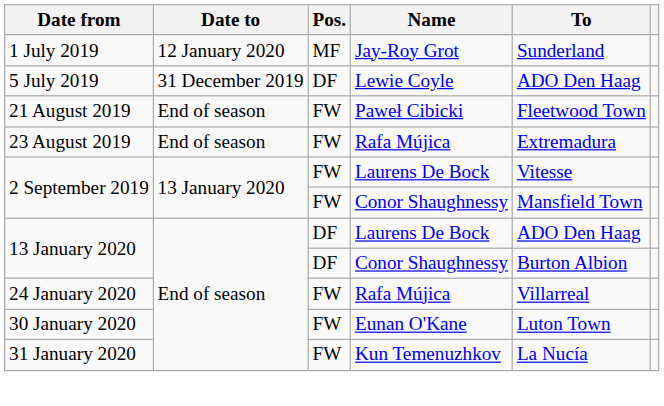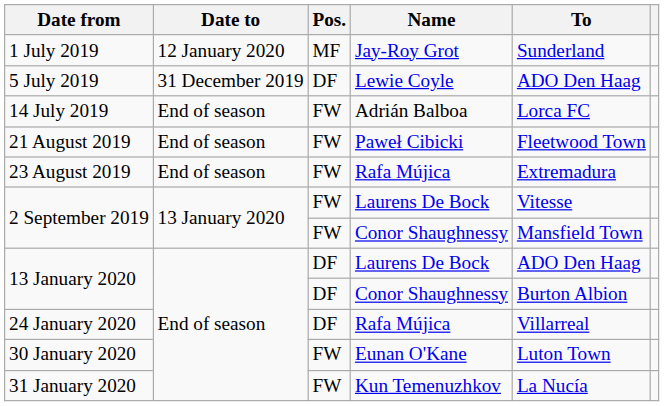 <table class="wikitable">
 <tr>
 <th>Date from</th>
 <th>Date to</th>
 <th>Pos.</th>
 <th>Name</th>
 <th>To</th>
 <th></th>
 </tr>
 <tr>
 <td>1 July 2019</td>
 <td>12 January 2020</td>
 <td>MF</td>
 <td> <a href='#'>Jay-Roy Grot</a></td>
 <td> <a href='#'>Sunderland</a></td>
 <td></td>
 </tr>
 <tr>
 <td>5 July 2019</td>
 <td>31 December 2019</td>
 <td>DF</td>
 <td> <a href='#'>Lewie Coyle</a></td>
 <td> <a href='#'>ADO Den Haag</a></td>
+<td></td>
+</tr>
+<tr>
+<td>14 July 2019</td>
+<td>End of season</td>
+<td>FW</td>
+<td> Adrián Balboa</td>
+<td> <a href='#'>Lorca FC</a></td>
 <td></td>
 </tr>
 <tr>
 <td>21 August 2019</td>
 <td>End of season</td>
 <td>FW</td>
 <td> <a href='#'>Paweł Cibicki</a></td>
 <td> <a href='#'>Fleetwood Town</a></td>
 <td></td>
 </tr>
 <tr>
 <td>23 August 2019</td>
 <td>End of season</td>
 <td>FW</td>
 <td> <a href='#'>Rafa Mújica</a></td>
 <td> <a href='#'>Extremadura</a></td>
 <td></td>
 </tr>
 <tr>
 <td rowspan="2">2 September 2019</td>
 <td rowspan="2">13 January 2020</td>
 <td>FW</td>
 <td> <a href='#'>Laurens De Bock</a></td>
 <td> <a href='#'>Vitesse</a></td>
 <td></td>
 </tr>
 <tr>
 <td>FW</td>
 <td> <a href='#'>Conor Shaughnessy</a></td>
 <td> <a href='#'>Mansfield Town</a></td>
 <td></td>
 </tr>
 <tr>
 <td rowspan="2">13 January 2020</td>
 <td rowspan="5">End of season</td>
 <td>DF</td>
 <td> <a href='#'>Laurens De Bock</a></td>
 <td> <a href='#'>ADO Den Haag</a></td>
 <td></td>
 </tr>
 <tr>
 <td>DF</td>
 <td> <a href='#'>Conor Shaughnessy</a></td>
 <td> <a href='#'>Burton Albion</a></td>
 <td></td>
 </tr>
 <tr>
 <td>24 January 2020</td>
-<td>FW</td>
+<td>DF</td>
 <td> <a href='#'>Rafa Mújica</a></td>
 <td> <a href='#'>Villarreal</a></td>
 <td></td>
 </tr>
 <tr>
 <td>30 January 2020</td>
 <td>FW</td>
 <td> <a href='#'>Eunan O'Kane</a></td>
 <td> <a href='#'>Luton Town</a></td>
 <td></td>
 </tr>
 <tr>
 <td>31 January 2020</td>
 <td>FW</td>
 <td> <a href='#'>Kun Temenuzhkov</a></td>
 <td> <a href='#'>La Nucía</a></td>
 <td></td>
 </tr>
 </table>
